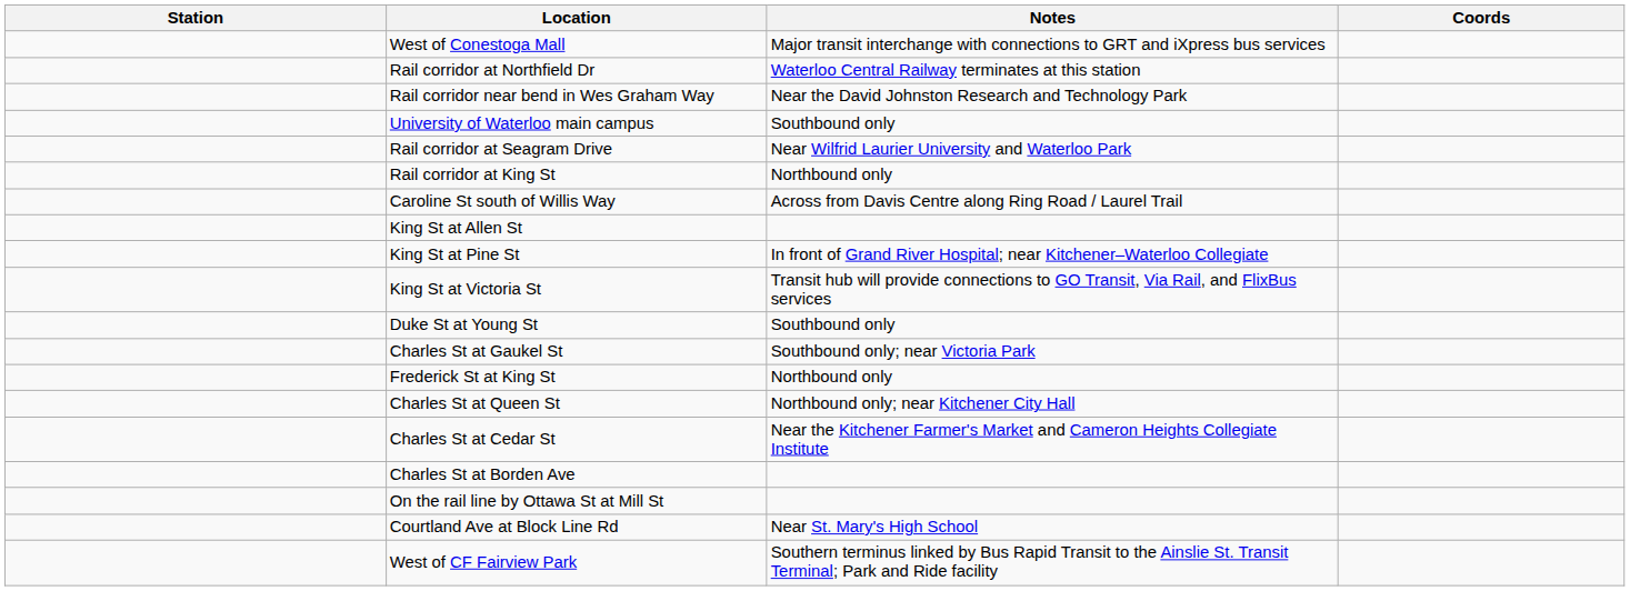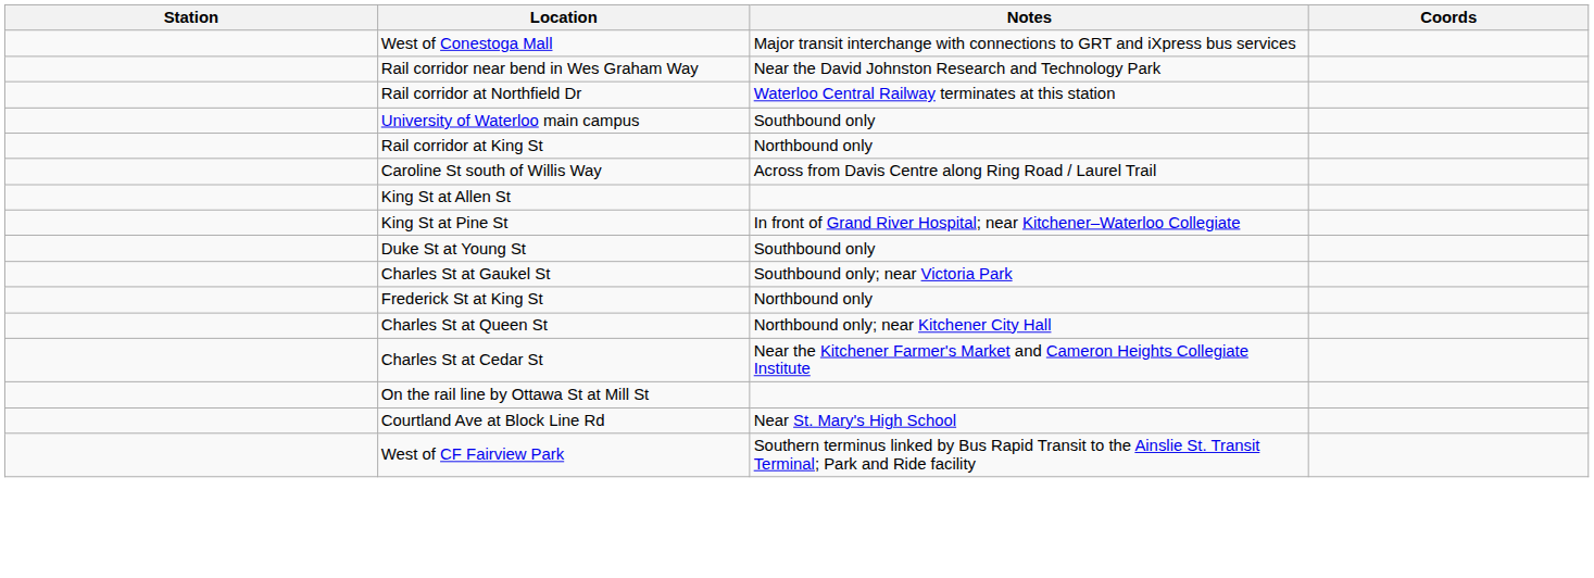 <table class="wikitable">
 <tr>
 <th style="width:20%">Station</th>
 <th style="width:20%">Location</th>
 <th style="width:30%">Notes</th>
 <th style="width:15%">Coords</th>
 </tr>
 <tr>
 <td></td>
 <td>West of <a href='#'>Conestoga Mall</a></td>
 <td>Major transit interchange with connections to GRT and iXpress bus services</td>
 <td></td>
 </tr>
 <tr>
 <td></td>
+<td>Rail corridor near bend in Wes Graham Way</td>
+<td>Near the David Johnston Research and Technology Park</td>
+<td></td>
+</tr>
+<tr>
+<td></td>
 <td>Rail corridor at Northfield Dr</td>
 <td><a href='#'>Waterloo Central Railway</a> terminates at this station</td>
 <td></td>
 </tr>
 <tr>
 <td></td>
-<td>Rail corridor near bend in Wes Graham Way</td>
-<td>Near the David Johnston Research and Technology Park</td>
-<td></td>
-</tr>
-<tr>
-<td></td>
 <td><a href='#'>University of Waterloo</a> main campus</td>
 <td>Southbound only</td>
-<td></td>
-</tr>
-<tr>
-<td></td>
-<td>Rail corridor at Seagram Drive</td>
-<td>Near <a href='#'>Wilfrid Laurier University</a> and <a href='#'>Waterloo Park</a></td>
 <td></td>
 </tr>
 <tr>
 <td></td>
 <td>Rail corridor at King St</td>
 <td>Northbound only</td>
 <td></td>
 </tr>
 <tr>
 <td></td>
 <td>Caroline St south of Willis Way</td>
 <td>Across from Davis Centre along Ring Road / Laurel Trail</td>
 <td></td>
 </tr>
 <tr>
 <td></td>
 <td>King St at Allen St</td>
 <td></td>
 <td></td>
 </tr>
 <tr>
 <td></td>
 <td>King St at Pine St</td>
 <td>In front of <a href='#'>Grand River Hospital</a>; near <a href='#'>Kitchener–Waterloo Collegiate</a></td>
-<td></td>
-</tr>
-<tr>
-<td></td>
-<td>King St at Victoria St</td>
-<td>Transit hub will provide connections to <a href='#'>GO Transit</a>, <a href='#'>Via Rail</a>, and <a href='#'>FlixBus</a> services</td>
 <td></td>
 </tr>
 <tr>
 <td></td>
 <td>Duke St at Young St</td>
 <td>Southbound only</td>
 <td></td>
 </tr>
 <tr>
 <td></td>
 <td>Charles St at Gaukel St</td>
 <td>Southbound only; near <a href='#'>Victoria Park</a></td>
 <td></td>
 </tr>
 <tr>
 <td></td>
 <td>Frederick St at King St</td>
 <td>Northbound only</td>
 <td></td>
 </tr>
 <tr>
 <td></td>
 <td>Charles St at Queen St</td>
 <td>Northbound only; near <a href='#'>Kitchener City Hall</a></td>
 <td></td>
 </tr>
 <tr>
 <td></td>
 <td>Charles St at Cedar St</td>
 <td>Near the <a href='#'>Kitchener Farmer's Market</a> and <a href='#'>Cameron Heights Collegiate Institute</a></td>
 <td></td>
 </tr>
 <tr>
 <td></td>
-<td>Charles St at Borden Ave</td>
-<td></td>
-<td></td>
-</tr>
-<tr>
-<td></td>
 <td>On the rail line by Ottawa St at Mill St</td>
 <td></td>
 <td></td>
 </tr>
 <tr>
 <td></td>
 <td>Courtland Ave at Block Line Rd</td>
 <td>Near <a href='#'>St. Mary's High School</a></td>
 <td></td>
 </tr>
 <tr>
 <td></td>
 <td>West of <a href='#'>CF Fairview Park</a></td>
 <td>Southern terminus linked by Bus Rapid Transit to the <a href='#'>Ainslie St. Transit Terminal</a>; Park and Ride facility</td>
 <td></td>
 </tr>
 </table>
